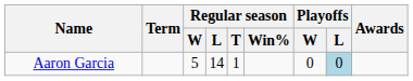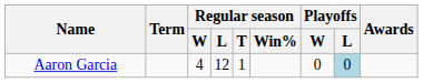 <table class="wikitable">
 <tr>
 <th rowspan="2" style="width:140px;">Name</th>
 <th rowspan="2">Term</th>
 <th colspan="4">Regular season</th>
 <th colspan="2">Playoffs</th>
 <th rowspan="2">Awards</th>
 </tr>
 <tr>
 <th>W</th>
 <th>L</th>
 <th>T</th>
 <th>Win%</th>
 <th>W</th>
 <th>L</th>
 </tr>
 <tr>
 <td style="text-align:center;"><a href='#'>Aaron Garcia</a></td>
 <td style="text-align:center;"></td>
-<td style="text-align:center;">5</td>
-<td style="text-align:center;">14</td>
+<td style="text-align:center;">4</td>
+<td style="text-align:center;">12</td>
 <td style="text-align:center;">1</td>
 <td style="text-align:center;"></td>
 <td style="text-align:center;">0</td>
 <td style="background: lightblue; text-align:center;">0</td>
 <td style="text-align:center;"></td>
 </tr>
 </table>
